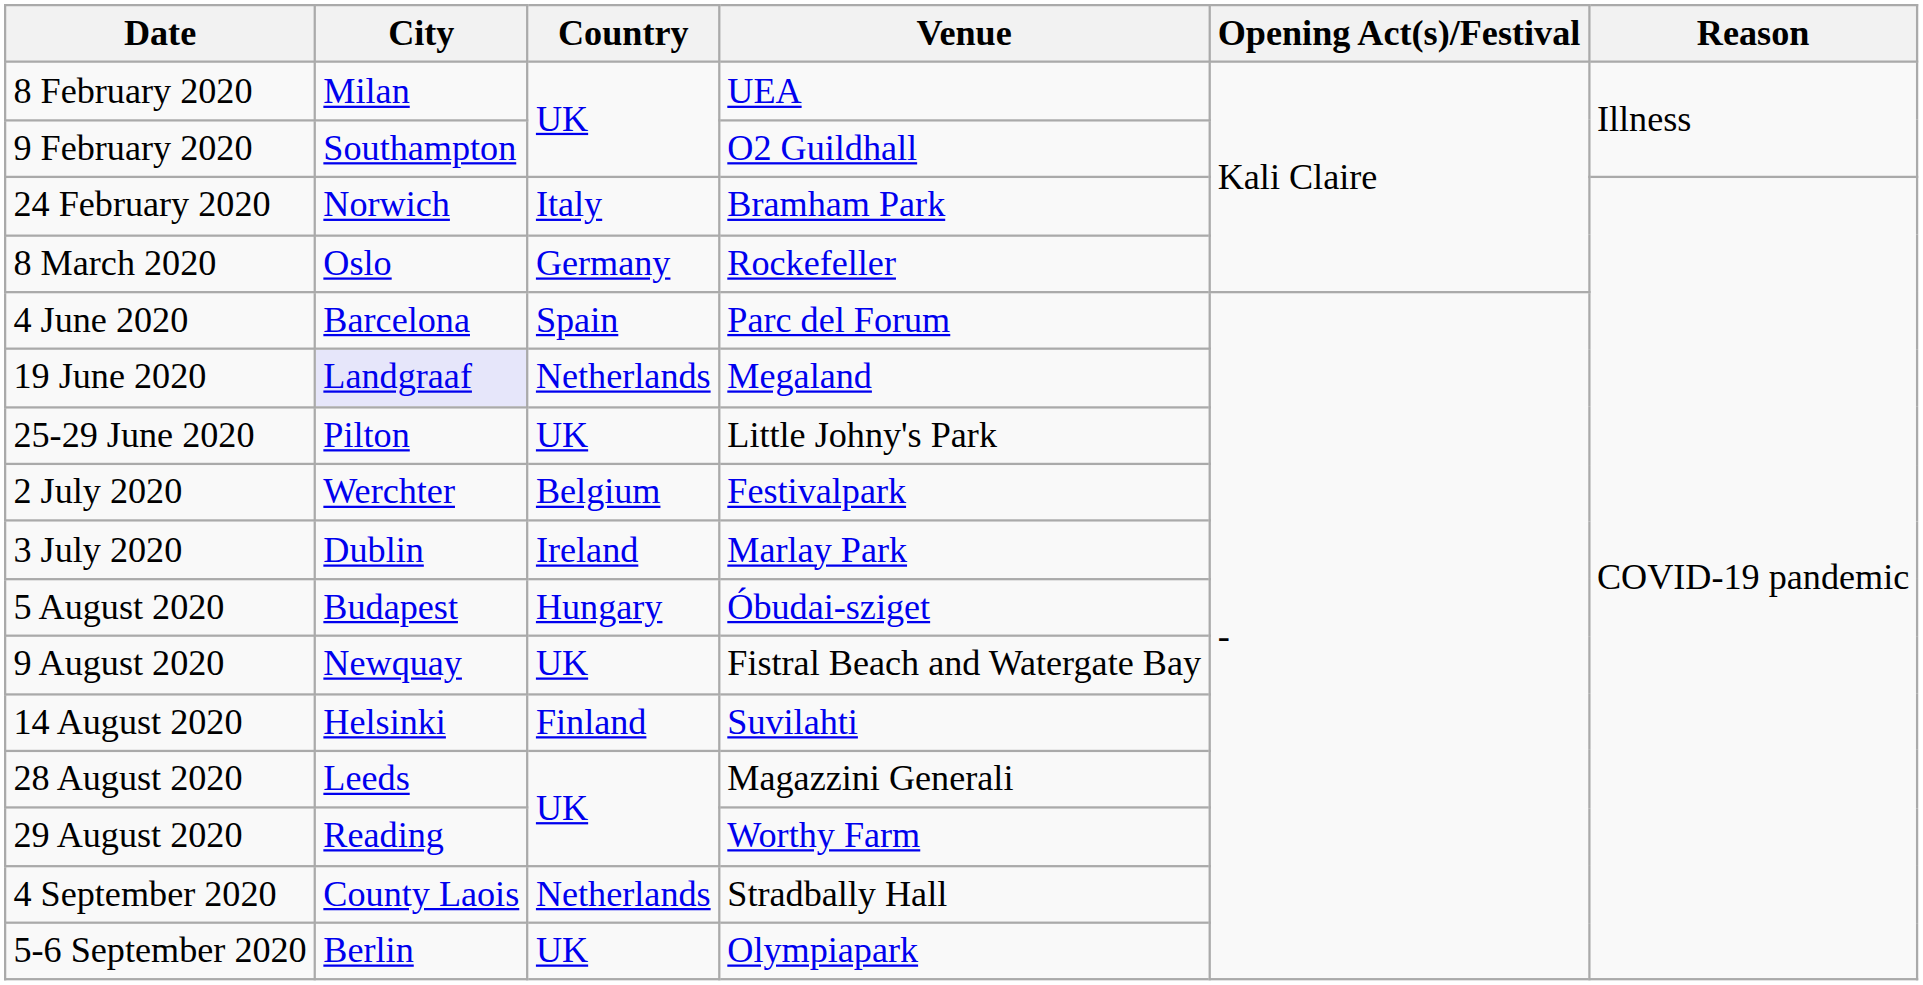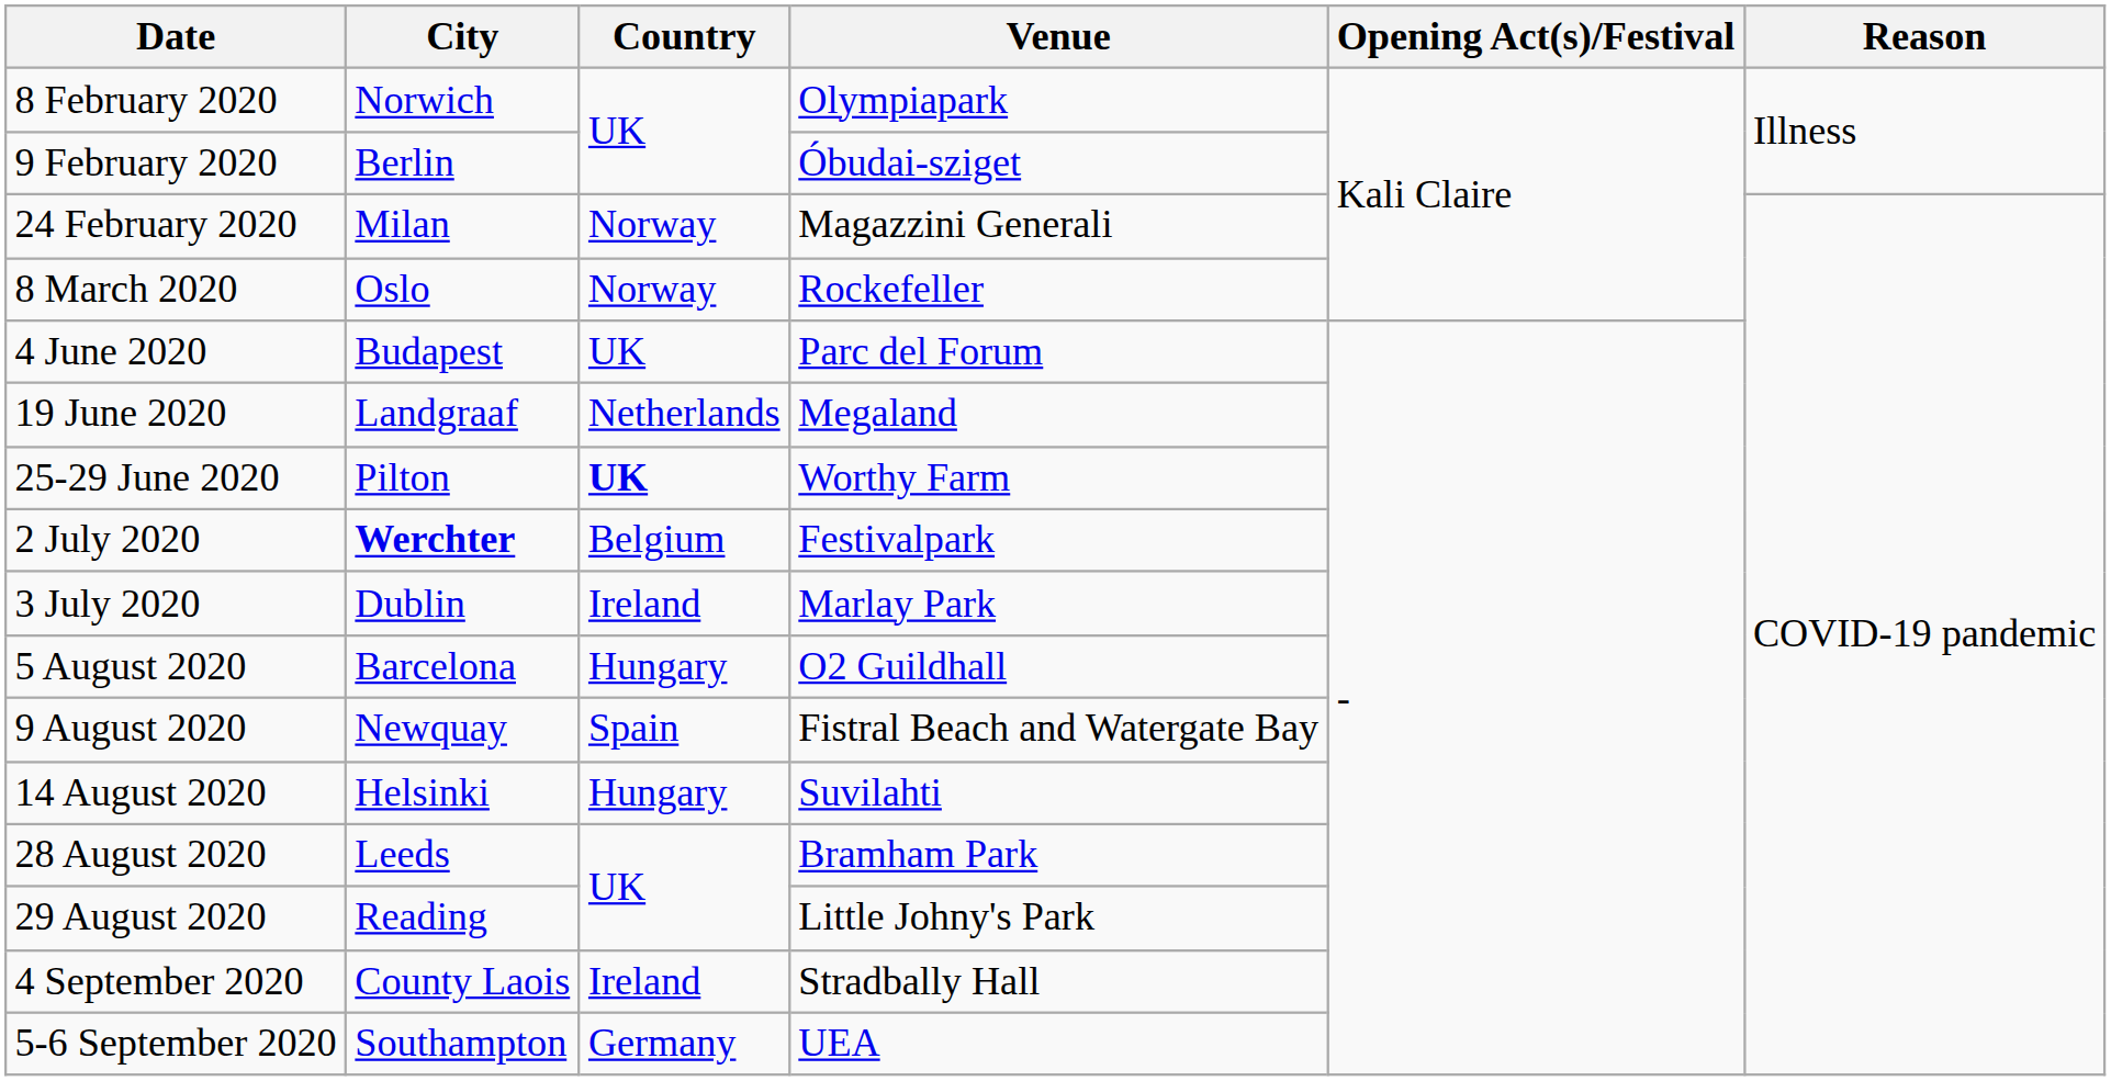 <table class="wikitable">
 <tr>
 <th>Date</th>
 <th>City</th>
 <th>Country</th>
 <th>Venue</th>
 <th>Opening Act(s)/Festival</th>
 <th>Reason</th>
 </tr>
 <tr>
 <td>8 February 2020</td>
-<td><a href='#'>Milan</a></td>
+<td><a href='#'>Norwich</a></td>
 <td rowspan="2"><a href='#'>UK</a></td>
-<td><a href='#'>UEA</a></td>
+<td><a href='#'>Olympiapark</a></td>
 <td rowspan="4">Kali Claire</td>
 <td rowspan="2">Illness</td>
 </tr>
 <tr>
 <td>9 February 2020</td>
-<td><a href='#'>Southampton</a></td>
-<td><a href='#'>O2 Guildhall</a></td>
+<td><a href='#'>Berlin</a></td>
+<td><a href='#'>Óbudai-sziget</a></td>
 </tr>
 <tr>
 <td>24 February 2020</td>
-<td><a href='#'>Norwich</a></td>
-<td><a href='#'>Italy</a></td>
-<td><a href='#'>Bramham Park</a></td>
+<td><a href='#'>Milan</a></td>
+<td><a href='#'>Norway</a></td>
+<td>Magazzini Generali</td>
 <td rowspan="14">COVID-19 pandemic</td>
 </tr>
 <tr>
 <td>8 March 2020</td>
 <td><a href='#'>Oslo</a></td>
-<td><a href='#'>Germany</a></td>
+<td><a href='#'>Norway</a></td>
 <td><a href='#'>Rockefeller</a></td>
 </tr>
 <tr>
 <td>4 June 2020</td>
-<td><a href='#'>Barcelona</a></td>
-<td><a href='#'>Spain</a></td>
+<td><a href='#'>Budapest</a></td>
+<td><a href='#'>UK</a></td>
 <td><a href='#'>Parc del Forum</a></td>
 <td rowspan="12">-</td>
 </tr>
 <tr>
 <td>19 June 2020</td>
-<td style="background: lavender;"><a href='#'>Landgraaf</a></td>
+<td><a href='#'>Landgraaf</a></td>
 <td><a href='#'>Netherlands</a></td>
 <td><a href='#'>Megaland</a></td>
 </tr>
 <tr>
 <td>25-29 June 2020</td>
 <td><a href='#'>Pilton</a></td>
-<td><a href='#'>UK</a></td>
-<td>Little Johny's Park</td>
+<td><strong><a href='#'>UK</a></strong></td>
+<td><a href='#'>Worthy Farm</a></td>
 </tr>
 <tr>
 <td>2 July 2020</td>
-<td><a href='#'>Werchter</a></td>
+<td><strong><a href='#'>Werchter</a></strong></td>
 <td><a href='#'>Belgium</a></td>
 <td><a href='#'>Festivalpark</a></td>
 </tr>
 <tr>
 <td>3 July 2020</td>
 <td><a href='#'>Dublin</a></td>
 <td><a href='#'>Ireland</a></td>
 <td><a href='#'>Marlay Park</a></td>
 </tr>
 <tr>
 <td>5 August 2020</td>
-<td><a href='#'>Budapest</a></td>
+<td><a href='#'>Barcelona</a></td>
 <td><a href='#'>Hungary</a></td>
-<td><a href='#'>Óbudai-sziget</a></td>
+<td><a href='#'>O2 Guildhall</a></td>
 </tr>
 <tr>
 <td>9 August 2020</td>
 <td><a href='#'>Newquay</a></td>
-<td><a href='#'>UK</a></td>
+<td><a href='#'>Spain</a></td>
 <td>Fistral Beach and Watergate Bay</td>
 </tr>
 <tr>
 <td>14 August 2020</td>
 <td><a href='#'>Helsinki</a></td>
-<td><a href='#'>Finland</a></td>
+<td><a href='#'>Hungary</a></td>
 <td><a href='#'>Suvilahti</a></td>
 </tr>
 <tr>
 <td>28 August 2020</td>
 <td><a href='#'>Leeds</a></td>
 <td rowspan="2"><a href='#'>UK</a></td>
-<td>Magazzini Generali</td>
+<td><a href='#'>Bramham Park</a></td>
 </tr>
 <tr>
 <td>29 August 2020</td>
 <td><a href='#'>Reading</a></td>
-<td><a href='#'>Worthy Farm</a></td>
+<td>Little Johny's Park</td>
 </tr>
 <tr>
 <td>4 September 2020</td>
 <td><a href='#'>County Laois</a></td>
-<td><a href='#'>Netherlands</a></td>
+<td><a href='#'>Ireland</a></td>
 <td>Stradbally Hall</td>
 </tr>
 <tr>
 <td>5-6 September 2020</td>
-<td><a href='#'>Berlin</a></td>
-<td><a href='#'>UK</a></td>
-<td><a href='#'>Olympiapark</a></td>
+<td><a href='#'>Southampton</a></td>
+<td><a href='#'>Germany</a></td>
+<td><a href='#'>UEA</a></td>
 </tr>
 </table>
